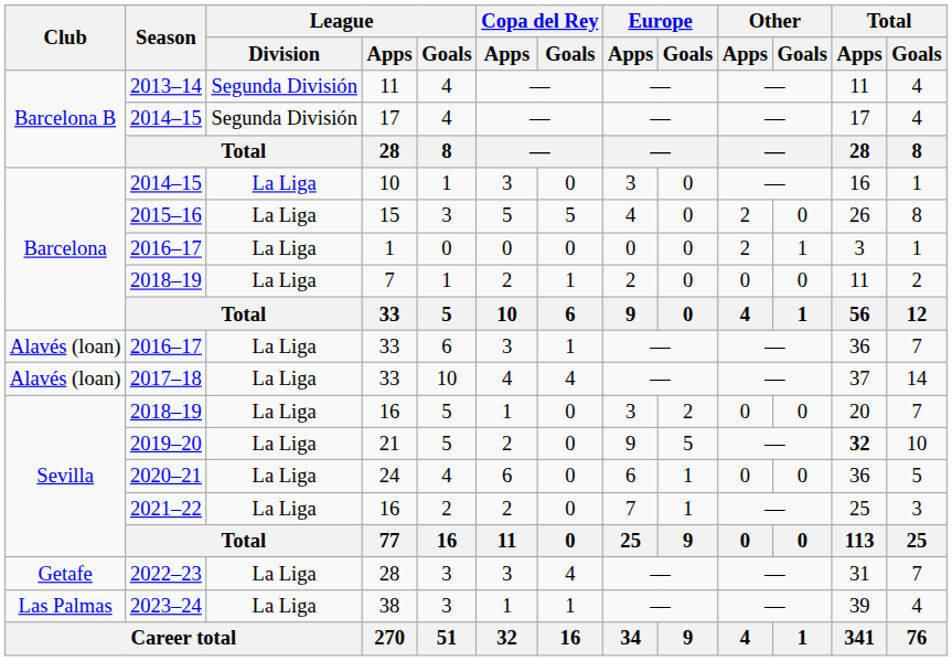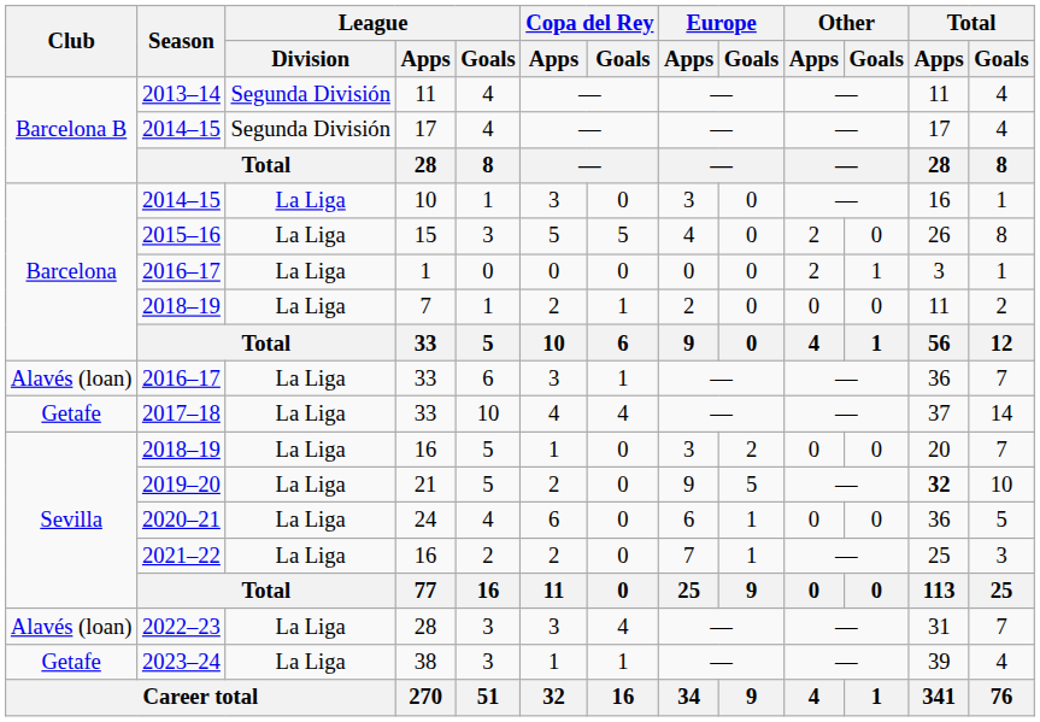 <table class="wikitable" style="text-align:center">
 <tr>
 <th rowspan="2">Club</th>
 <th rowspan="2">Season</th>
 <th colspan="3">League</th>
 <th colspan="2"><a href='#'>Copa del Rey</a></th>
 <th colspan="2"><a href='#'>Europe</a></th>
 <th colspan="2">Other</th>
 <th colspan="2">Total</th>
 </tr>
 <tr>
 <th>Division</th>
 <th>Apps</th>
 <th>Goals</th>
 <th>Apps</th>
 <th>Goals</th>
 <th>Apps</th>
 <th>Goals</th>
 <th>Apps</th>
 <th>Goals</th>
 <th>Apps</th>
 <th>Goals</th>
 </tr>
 <tr>
 <td rowspan="3"><a href='#'>Barcelona B</a></td>
 <td><a href='#'>2013–14</a></td>
 <td><a href='#'>Segunda División</a></td>
 <td>11</td>
 <td>4</td>
 <td colspan="2">—</td>
 <td colspan="2">—</td>
 <td colspan="2">—</td>
 <td>11</td>
 <td>4</td>
 </tr>
 <tr>
 <td><a href='#'>2014–15</a></td>
 <td>Segunda División</td>
 <td>17</td>
 <td>4</td>
 <td colspan="2">—</td>
 <td colspan="2">—</td>
 <td colspan="2">—</td>
 <td>17</td>
 <td>4</td>
 </tr>
 <tr>
 <th colspan="2">Total</th>
 <th>28</th>
 <th>8</th>
 <th colspan="2">—</th>
 <th colspan="2">—</th>
 <th colspan="2">—</th>
 <th>28</th>
 <th>8</th>
 </tr>
 <tr>
 <td rowspan="5"><a href='#'>Barcelona</a></td>
 <td><a href='#'>2014–15</a></td>
 <td><a href='#'>La Liga</a></td>
 <td>10</td>
 <td>1</td>
 <td>3</td>
 <td>0</td>
 <td>3</td>
 <td>0</td>
 <td colspan=2>—</td>
 <td>16</td>
 <td>1</td>
 </tr>
 <tr>
 <td><a href='#'>2015–16</a></td>
 <td>La Liga</td>
 <td>15</td>
 <td>3</td>
 <td>5</td>
 <td>5</td>
 <td>4</td>
 <td>0</td>
 <td>2</td>
 <td>0</td>
 <td>26</td>
 <td>8</td>
 </tr>
 <tr>
 <td><a href='#'>2016–17</a></td>
 <td>La Liga</td>
 <td>1</td>
 <td>0</td>
 <td>0</td>
 <td>0</td>
 <td>0</td>
 <td>0</td>
 <td>2</td>
 <td>1</td>
 <td>3</td>
 <td>1</td>
 </tr>
 <tr>
 <td><a href='#'>2018–19</a></td>
 <td>La Liga</td>
 <td>7</td>
 <td>1</td>
 <td>2</td>
 <td>1</td>
 <td>2</td>
 <td>0</td>
 <td>0</td>
 <td>0</td>
 <td>11</td>
 <td>2</td>
 </tr>
 <tr>
 <th colspan="2">Total</th>
 <th>33</th>
 <th>5</th>
 <th>10</th>
 <th>6</th>
 <th>9</th>
 <th>0</th>
 <th>4</th>
 <th>1</th>
 <th>56</th>
 <th>12</th>
 </tr>
 <tr>
 <td><a href='#'>Alavés</a> (loan)</td>
 <td><a href='#'>2016–17</a></td>
 <td>La Liga</td>
 <td>33</td>
 <td>6</td>
 <td>3</td>
 <td>1</td>
 <td colspan="2">—</td>
 <td colspan="2">—</td>
 <td>36</td>
 <td>7</td>
 </tr>
 <tr>
-<td><a href='#'>Alavés</a> (loan)</td>
+<td><a href='#'>Getafe</a></td>
 <td><a href='#'>2017–18</a></td>
 <td>La Liga</td>
 <td>33</td>
 <td>10</td>
 <td>4</td>
 <td>4</td>
 <td colspan="2">—</td>
 <td colspan="2">—</td>
 <td>37</td>
 <td>14</td>
 </tr>
 <tr>
 <td rowspan="5"><a href='#'>Sevilla</a></td>
 <td><a href='#'>2018–19</a></td>
 <td>La Liga</td>
 <td>16</td>
 <td>5</td>
 <td>1</td>
 <td>0</td>
 <td>3</td>
 <td>2</td>
 <td>0</td>
 <td>0</td>
 <td>20</td>
 <td>7</td>
 </tr>
 <tr>
 <td><a href='#'>2019–20</a></td>
 <td>La Liga</td>
 <td>21</td>
 <td>5</td>
 <td>2</td>
 <td>0</td>
 <td>9</td>
 <td>5</td>
 <td colspan="2">—</td>
 <td><strong>32</strong></td>
 <td>10</td>
 </tr>
 <tr>
 <td><a href='#'>2020–21</a></td>
 <td>La Liga</td>
 <td>24</td>
 <td>4</td>
 <td>6</td>
 <td>0</td>
 <td>6</td>
 <td>1</td>
 <td>0</td>
 <td>0</td>
 <td>36</td>
 <td>5</td>
 </tr>
 <tr>
 <td><a href='#'>2021–22</a></td>
 <td>La Liga</td>
 <td>16</td>
 <td>2</td>
 <td>2</td>
 <td>0</td>
 <td>7</td>
 <td>1</td>
 <td colspan="2">—</td>
 <td>25</td>
 <td>3</td>
 </tr>
 <tr>
 <th colspan="2">Total</th>
 <th>77</th>
 <th>16</th>
 <th>11</th>
 <th>0</th>
 <th>25</th>
 <th>9</th>
 <th>0</th>
 <th>0</th>
 <th>113</th>
 <th>25</th>
 </tr>
 <tr>
-<td><a href='#'>Getafe</a></td>
+<td><a href='#'>Alavés</a> (loan)</td>
 <td><a href='#'>2022–23</a></td>
 <td>La Liga</td>
 <td>28</td>
 <td>3</td>
 <td>3</td>
 <td>4</td>
 <td colspan="2">—</td>
 <td colspan="2">—</td>
 <td>31</td>
 <td>7</td>
 </tr>
 <tr>
-<td><a href='#'>Las Palmas</a></td>
+<td><a href='#'>Getafe</a></td>
 <td><a href='#'>2023–24</a></td>
 <td>La Liga</td>
 <td>38</td>
 <td>3</td>
 <td>1</td>
 <td>1</td>
 <td colspan="2">—</td>
 <td colspan="2">—</td>
 <td>39</td>
 <td>4</td>
 </tr>
 <tr>
 <th colspan="3">Career total</th>
 <th>270</th>
 <th>51</th>
 <th>32</th>
 <th>16</th>
 <th>34</th>
 <th>9</th>
 <th>4</th>
 <th>1</th>
 <th>341</th>
 <th>76</th>
 </tr>
 </table>
